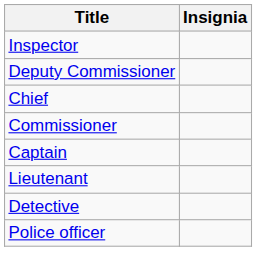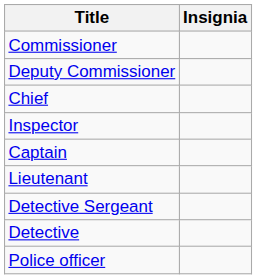 <table class="wikitable">
 <tr>
 <th>Title</th>
 <th>Insignia</th>
 </tr>
 <tr>
-<td><a href='#'>Inspector</a></td>
+<td><a href='#'>Commissioner</a></td>
 <td></td>
 </tr>
 <tr>
 <td><a href='#'>Deputy Commissioner</a></td>
 <td></td>
 </tr>
 <tr>
 <td><a href='#'>Chief</a></td>
 <td></td>
 </tr>
 <tr>
-<td><a href='#'>Commissioner</a></td>
+<td><a href='#'>Inspector</a></td>
 <td></td>
 </tr>
 <tr>
 <td><a href='#'>Captain</a></td>
 <td></td>
 </tr>
 <tr>
 <td><a href='#'>Lieutenant</a></td>
 <td></td>
 </tr>
 <tr>
+<td><a href='#'>Detective Sergeant</a></td>
+<td></td>
+</tr>
+<tr>
 <td><a href='#'>Detective</a></td>
 <td></td>
 </tr>
 <tr>
 <td><a href='#'>Police officer</a></td>
 <td></td>
 </tr>
 </table>
